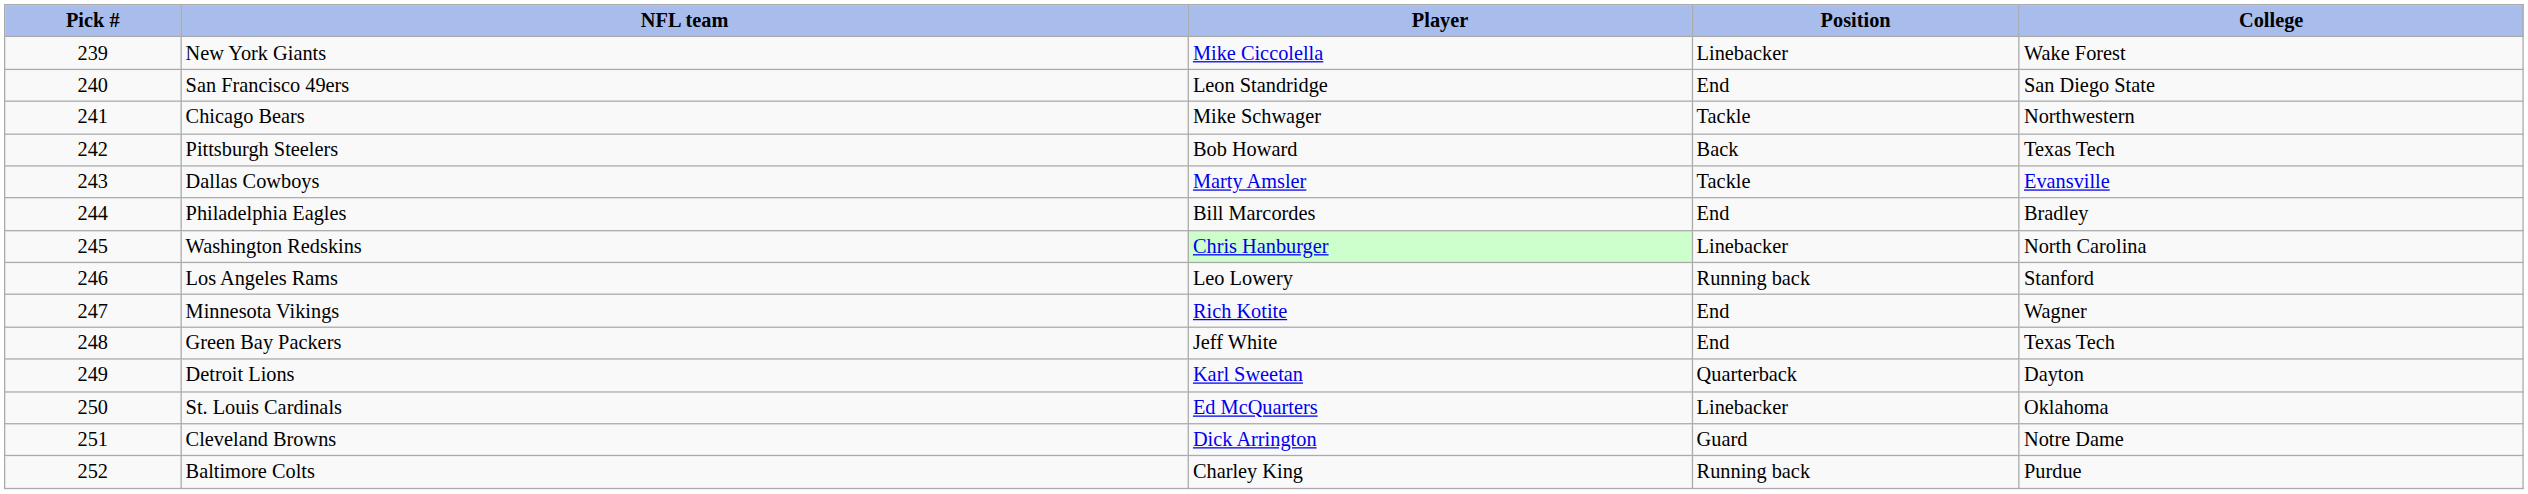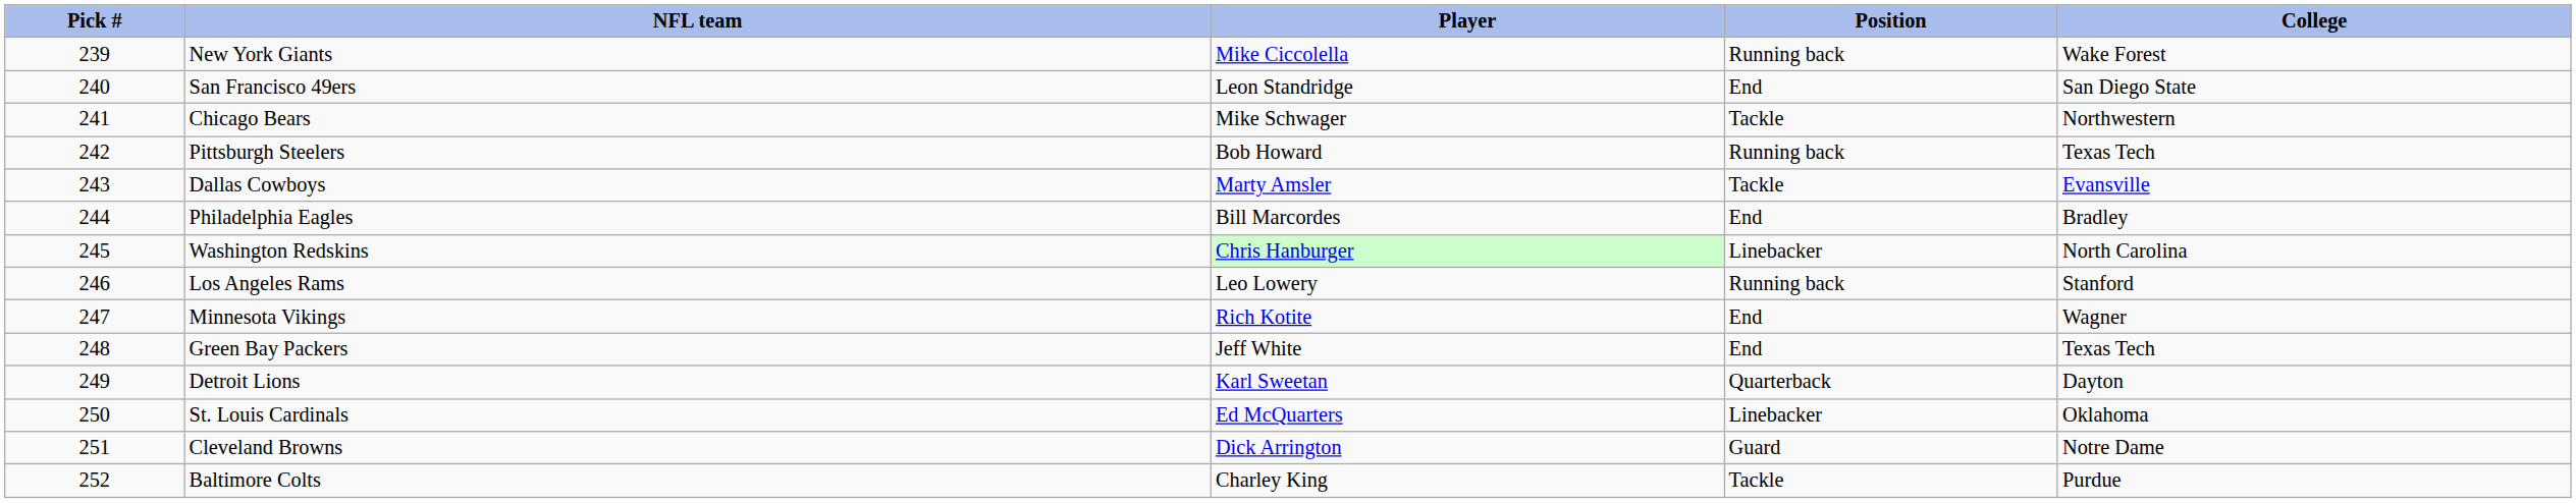 <table class="wikitable sortable sortable" style="width: 100%">
 <tr>
 <th style="background:#A8BDEC;" width=7%>Pick #</th>
 <th width=40% style="background:#A8BDEC;">NFL team</th>
 <th width=20% style="background:#A8BDEC;">Player</th>
 <th width=13% style="background:#A8BDEC;">Position</th>
 <th style="background:#A8BDEC;">College</th>
 </tr>
 <tr>
 <td align=center>239</td>
 <td>New York Giants</td>
 <td><a href='#'>Mike Ciccolella</a></td>
-<td>Linebacker</td>
+<td>Running back</td>
 <td>Wake Forest</td>
 </tr>
 <tr>
 <td align=center>240</td>
 <td>San Francisco 49ers</td>
 <td>Leon Standridge</td>
 <td>End</td>
 <td>San Diego State</td>
 </tr>
 <tr>
 <td align=center>241</td>
 <td>Chicago Bears</td>
 <td>Mike Schwager</td>
 <td>Tackle</td>
 <td>Northwestern</td>
 </tr>
 <tr>
 <td align=center>242</td>
 <td>Pittsburgh Steelers</td>
 <td>Bob Howard</td>
-<td>Back</td>
+<td>Running back</td>
 <td>Texas Tech</td>
 </tr>
 <tr>
 <td align=center>243</td>
 <td>Dallas Cowboys</td>
 <td><a href='#'>Marty Amsler</a></td>
 <td>Tackle</td>
 <td><a href='#'>Evansville</a></td>
 </tr>
 <tr>
 <td align=center>244</td>
 <td>Philadelphia Eagles</td>
 <td>Bill Marcordes</td>
 <td>End</td>
 <td>Bradley</td>
 </tr>
 <tr>
 <td align=center>245</td>
 <td>Washington Redskins</td>
 <td bgcolor="#CCFFCC"><a href='#'>Chris Hanburger</a></td>
 <td>Linebacker</td>
 <td>North Carolina</td>
 </tr>
 <tr>
 <td align=center>246</td>
 <td>Los Angeles Rams</td>
 <td>Leo Lowery</td>
 <td>Running back</td>
 <td>Stanford</td>
 </tr>
 <tr>
 <td align=center>247</td>
 <td>Minnesota Vikings</td>
 <td><a href='#'>Rich Kotite</a></td>
 <td>End</td>
 <td>Wagner</td>
 </tr>
 <tr>
 <td align=center>248</td>
 <td>Green Bay Packers</td>
 <td>Jeff White</td>
 <td>End</td>
 <td>Texas Tech</td>
 </tr>
 <tr>
 <td align=center>249</td>
 <td>Detroit Lions</td>
 <td><a href='#'>Karl Sweetan</a></td>
 <td>Quarterback</td>
 <td>Dayton</td>
 </tr>
 <tr>
 <td align=center>250</td>
 <td>St. Louis Cardinals</td>
 <td><a href='#'>Ed McQuarters</a></td>
 <td>Linebacker</td>
 <td>Oklahoma</td>
 </tr>
 <tr>
 <td align=center>251</td>
 <td>Cleveland Browns</td>
 <td><a href='#'>Dick Arrington</a></td>
 <td>Guard</td>
 <td>Notre Dame</td>
 </tr>
 <tr>
 <td align=center>252</td>
 <td>Baltimore Colts</td>
 <td>Charley King</td>
-<td>Running back</td>
+<td>Tackle</td>
 <td>Purdue</td>
 </tr>
 </table>
